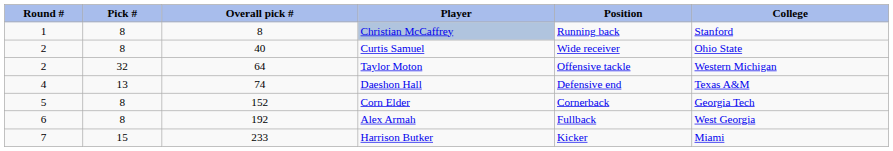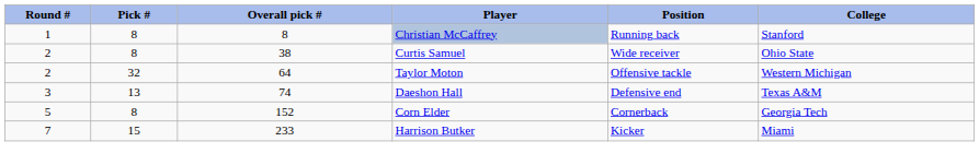 <table class="wikitable" style="width: 100%">
 <tr>
 <th style="background:#A8BDEC;" width="8%">Round #</th>
 <th width="8%" style="background:#A8BDEC;">Pick #</th>
 <th width="20%" style="background:#A8BDEC;">Overall pick #</th>
 <th width="20%" style="background:#A8BDEC;">Player</th>
 <th width="14%" style="background:#A8BDEC;">Position</th>
 <th width="20%" style="background:#A8BDEC;">College</th>
 </tr>
 <tr>
 <td align="center">1</td>
 <td align="center">8</td>
 <td align="center">8</td>
 <td bgcolor=lightsteelblue><a href='#'>Christian McCaffrey</a></td>
 <td><a href='#'>Running back</a></td>
 <td><a href='#'>Stanford</a></td>
 </tr>
 <tr>
 <td align="center">2</td>
 <td align="center">8</td>
-<td align="center">40</td>
+<td align="center">38</td>
 <td><a href='#'>Curtis Samuel</a></td>
 <td><a href='#'>Wide receiver</a></td>
 <td><a href='#'>Ohio State</a></td>
 </tr>
 <tr>
 <td align="center">2</td>
 <td align="center">32</td>
 <td align="center">64</td>
 <td><a href='#'>Taylor Moton</a></td>
 <td><a href='#'>Offensive tackle</a></td>
 <td><a href='#'>Western Michigan</a></td>
 </tr>
 <tr>
-<td align="center">4</td>
+<td align="center">3</td>
 <td align="center">13</td>
 <td align="center">74</td>
 <td><a href='#'>Daeshon Hall</a></td>
 <td><a href='#'>Defensive end</a></td>
 <td><a href='#'>Texas A&M</a></td>
 </tr>
 <tr>
 <td align="center">5</td>
 <td align="center">8</td>
 <td align="center">152</td>
 <td><a href='#'>Corn Elder</a></td>
 <td><a href='#'>Cornerback</a></td>
 <td><a href='#'>Georgia Tech</a></td>
 </tr>
 <tr>
-<td align="center">6</td>
-<td align="center">8</td>
-<td align="center">192</td>
-<td><a href='#'>Alex Armah</a></td>
-<td><a href='#'>Fullback</a></td>
-<td><a href='#'>West Georgia</a></td>
-</tr>
-<tr>
 <td align="center">7</td>
 <td align="center">15</td>
 <td align="center">233</td>
 <td><a href='#'>Harrison Butker</a></td>
 <td><a href='#'>Kicker</a></td>
 <td><a href='#'>Miami</a></td>
 </tr>
 </table>
